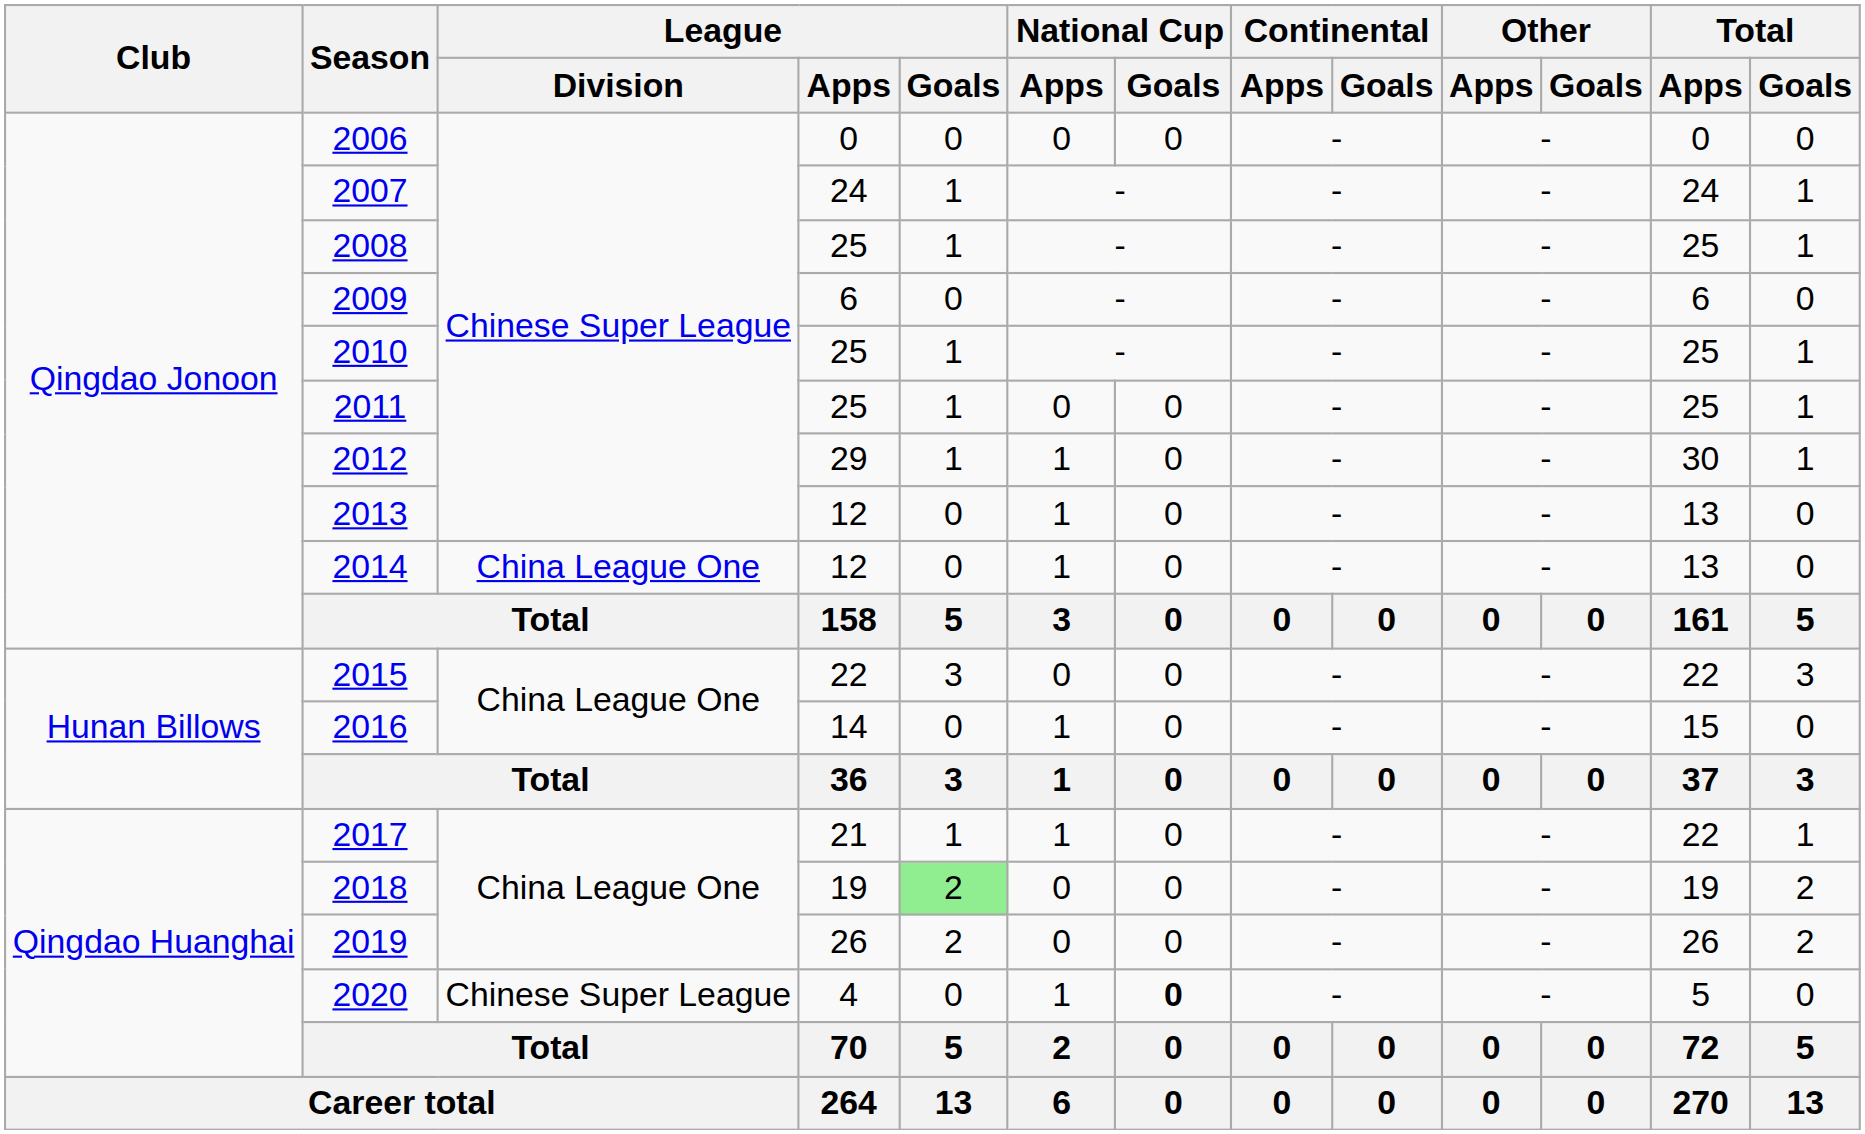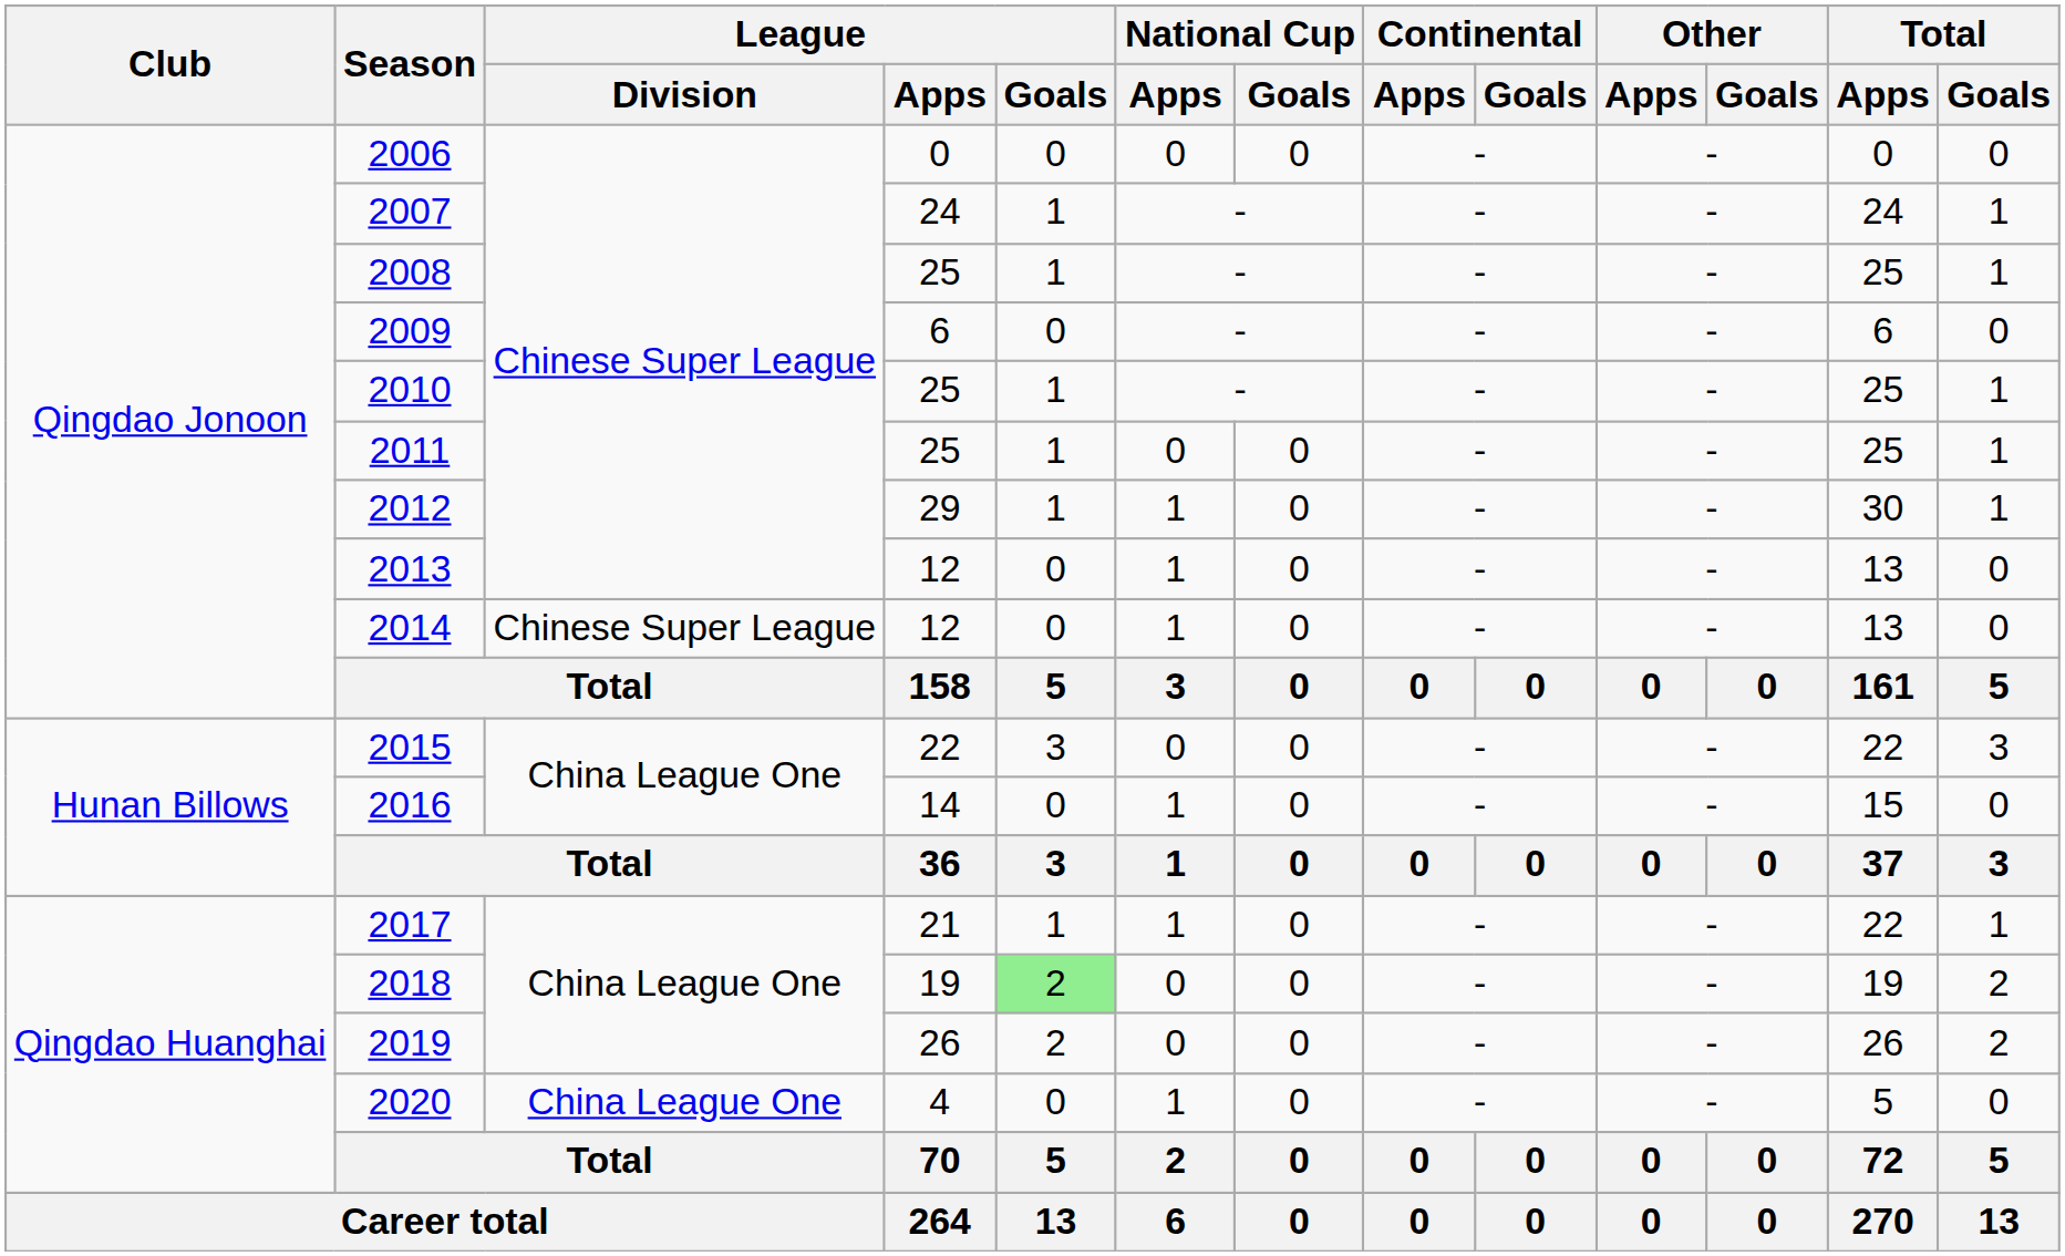 <table class="wikitable" style="text-align: center">
 <tr>
 <th rowspan="2">Club</th>
 <th rowspan="2">Season</th>
 <th colspan="3">League</th>
 <th colspan="2">National Cup</th>
 <th colspan="2">Continental</th>
 <th colspan="2">Other</th>
 <th colspan="2">Total</th>
 </tr>
 <tr>
 <th>Division</th>
 <th>Apps</th>
 <th>Goals</th>
 <th>Apps</th>
 <th>Goals</th>
 <th>Apps</th>
 <th>Goals</th>
 <th>Apps</th>
 <th>Goals</th>
 <th>Apps</th>
 <th>Goals</th>
 </tr>
 <tr>
 <td rowspan="10"><a href='#'>Qingdao Jonoon</a></td>
 <td><a href='#'>2006</a></td>
 <td rowspan="8"><a href='#'>Chinese Super League</a></td>
 <td>0</td>
 <td>0</td>
 <td>0</td>
 <td>0</td>
 <td colspan="2">-</td>
 <td colspan="2">-</td>
 <td>0</td>
 <td>0</td>
 </tr>
 <tr>
 <td><a href='#'>2007</a></td>
 <td>24</td>
 <td>1</td>
 <td colspan="2">-</td>
 <td colspan="2">-</td>
 <td colspan="2">-</td>
 <td>24</td>
 <td>1</td>
 </tr>
 <tr>
 <td><a href='#'>2008</a></td>
 <td>25</td>
 <td>1</td>
 <td colspan="2">-</td>
 <td colspan="2">-</td>
 <td colspan="2">-</td>
 <td>25</td>
 <td>1</td>
 </tr>
 <tr>
 <td><a href='#'>2009</a></td>
 <td>6</td>
 <td>0</td>
 <td colspan="2">-</td>
 <td colspan="2">-</td>
 <td colspan="2">-</td>
 <td>6</td>
 <td>0</td>
 </tr>
 <tr>
 <td><a href='#'>2010</a></td>
 <td>25</td>
 <td>1</td>
 <td colspan="2">-</td>
 <td colspan="2">-</td>
 <td colspan="2">-</td>
 <td>25</td>
 <td>1</td>
 </tr>
 <tr>
 <td><a href='#'>2011</a></td>
 <td>25</td>
 <td>1</td>
 <td>0</td>
 <td>0</td>
 <td colspan="2">-</td>
 <td colspan="2">-</td>
 <td>25</td>
 <td>1</td>
 </tr>
 <tr>
 <td><a href='#'>2012</a></td>
 <td>29</td>
 <td>1</td>
 <td>1</td>
 <td>0</td>
 <td colspan="2">-</td>
 <td colspan="2">-</td>
 <td>30</td>
 <td>1</td>
 </tr>
 <tr>
 <td><a href='#'>2013</a></td>
 <td>12</td>
 <td>0</td>
 <td>1</td>
 <td>0</td>
 <td colspan="2">-</td>
 <td colspan="2">-</td>
 <td>13</td>
 <td>0</td>
 </tr>
 <tr>
 <td><a href='#'>2014</a></td>
-<td><a href='#'>China League One</a></td>
+<td>Chinese Super League</td>
 <td>12</td>
 <td>0</td>
 <td>1</td>
 <td>0</td>
 <td colspan="2">-</td>
 <td colspan="2">-</td>
 <td>13</td>
 <td>0</td>
 </tr>
 <tr>
 <th colspan=2>Total</th>
 <th>158</th>
 <th>5</th>
 <th>3</th>
 <th>0</th>
 <th>0</th>
 <th>0</th>
 <th>0</th>
 <th>0</th>
 <th>161</th>
 <th>5</th>
 </tr>
 <tr>
 <td rowspan="3"><a href='#'>Hunan Billows</a></td>
 <td><a href='#'>2015</a></td>
 <td rowspan="2">China League One</td>
 <td>22</td>
 <td>3</td>
 <td>0</td>
 <td>0</td>
 <td colspan="2">-</td>
 <td colspan="2">-</td>
 <td>22</td>
 <td>3</td>
 </tr>
 <tr>
 <td><a href='#'>2016</a></td>
 <td>14</td>
 <td>0</td>
 <td>1</td>
 <td>0</td>
 <td colspan="2">-</td>
 <td colspan="2">-</td>
 <td>15</td>
 <td>0</td>
 </tr>
 <tr>
 <th colspan=2>Total</th>
 <th>36</th>
 <th>3</th>
 <th>1</th>
 <th>0</th>
 <th>0</th>
 <th>0</th>
 <th>0</th>
 <th>0</th>
 <th>37</th>
 <th>3</th>
 </tr>
 <tr>
 <td rowspan=5><a href='#'>Qingdao Huanghai</a></td>
 <td><a href='#'>2017</a></td>
 <td rowspan="3">China League One</td>
 <td>21</td>
 <td>1</td>
 <td>1</td>
 <td>0</td>
 <td colspan="2">-</td>
 <td colspan="2">-</td>
 <td>22</td>
 <td>1</td>
 </tr>
 <tr>
 <td><a href='#'>2018</a></td>
 <td>19</td>
 <td style="background: lightgreen;">2</td>
 <td>0</td>
 <td>0</td>
 <td colspan="2">-</td>
 <td colspan="2">-</td>
 <td>19</td>
 <td>2</td>
 </tr>
 <tr>
 <td><a href='#'>2019</a></td>
 <td>26</td>
 <td>2</td>
 <td>0</td>
 <td>0</td>
 <td colspan="2">-</td>
 <td colspan="2">-</td>
 <td>26</td>
 <td>2</td>
 </tr>
 <tr>
 <td><a href='#'>2020</a></td>
-<td>Chinese Super League</td>
+<td><a href='#'>China League One</a></td>
 <td>4</td>
 <td>0</td>
 <td>1</td>
-<td><strong>0</strong></td>
+<td>0</td>
 <td colspan="2">-</td>
 <td colspan="2">-</td>
 <td>5</td>
 <td>0</td>
 </tr>
 <tr>
 <th colspan=2>Total</th>
 <th>70</th>
 <th>5</th>
 <th>2</th>
 <th>0</th>
 <th>0</th>
 <th>0</th>
 <th>0</th>
 <th>0</th>
 <th>72</th>
 <th>5</th>
 </tr>
 <tr>
 <th colspan=3>Career total</th>
 <th>264</th>
 <th>13</th>
 <th>6</th>
 <th>0</th>
 <th>0</th>
 <th>0</th>
 <th>0</th>
 <th>0</th>
 <th>270</th>
 <th>13</th>
 </tr>
 </table>
